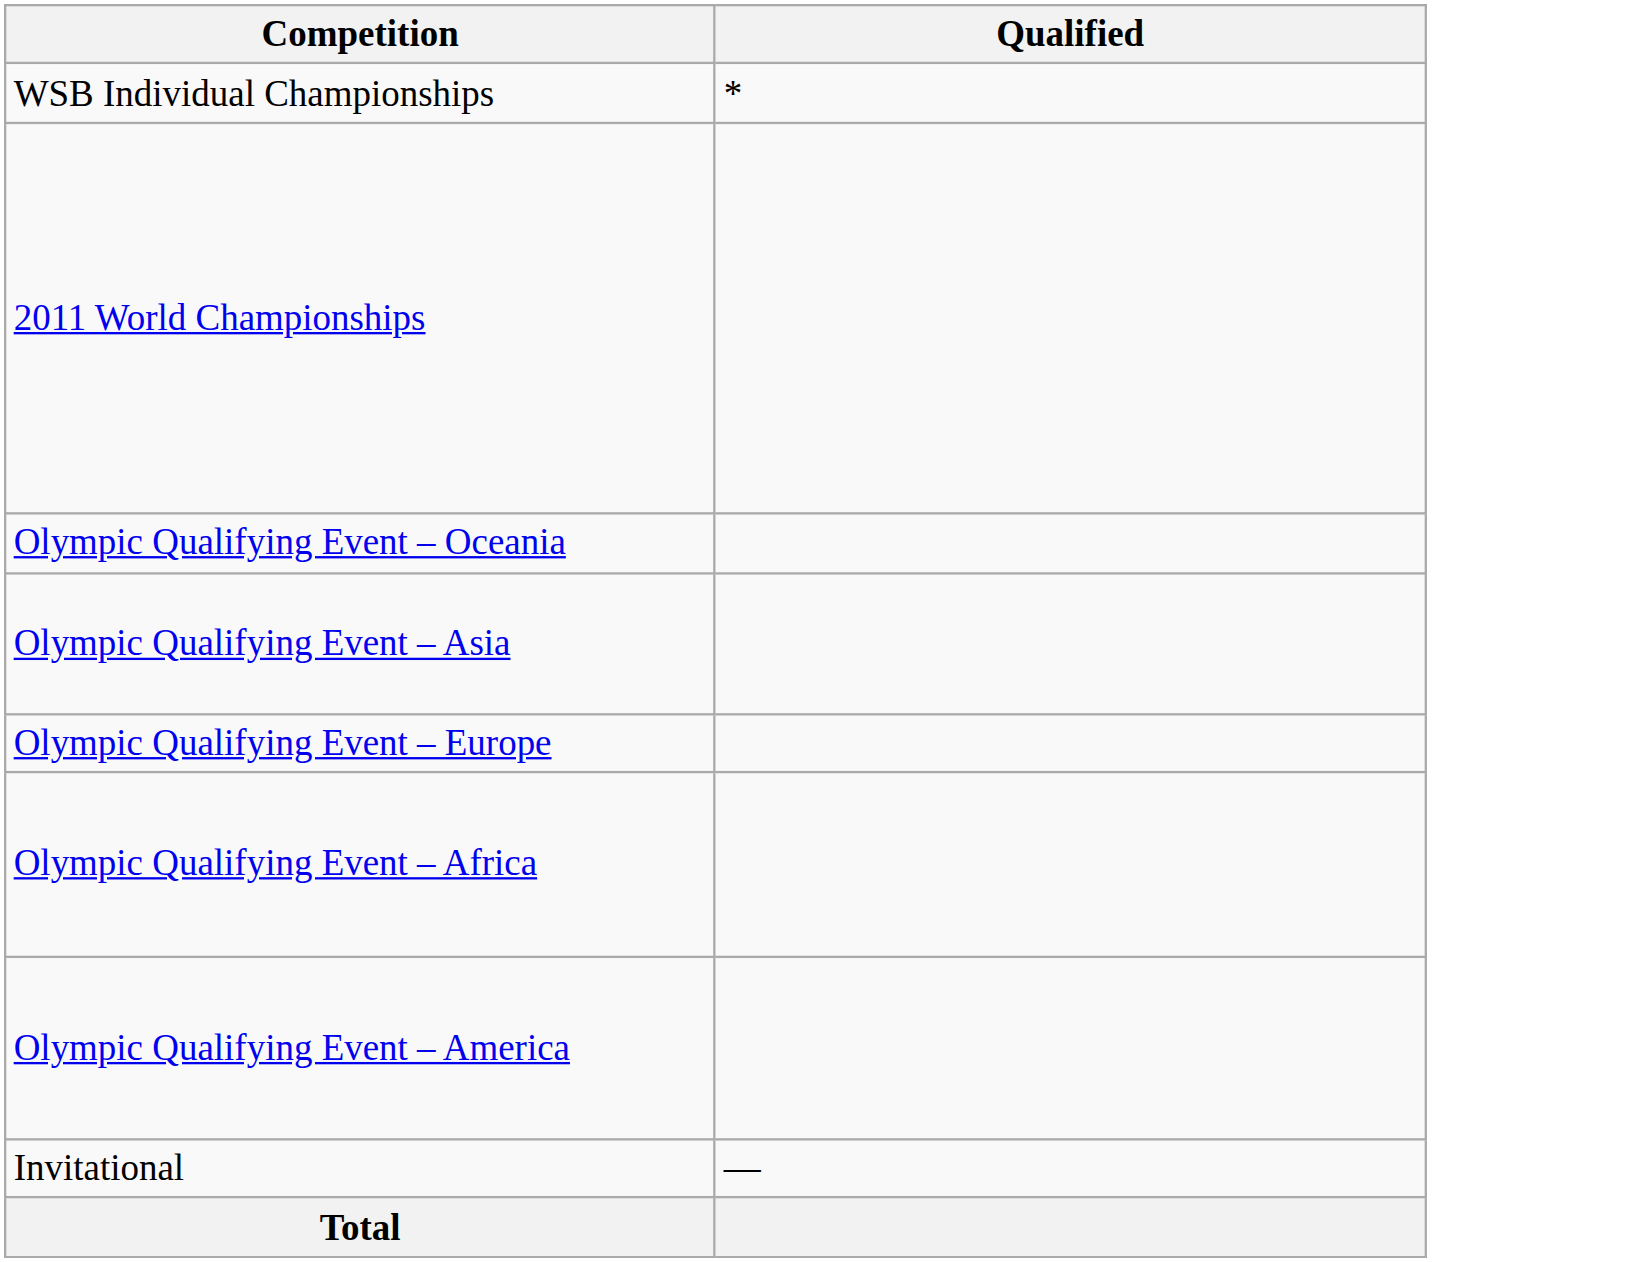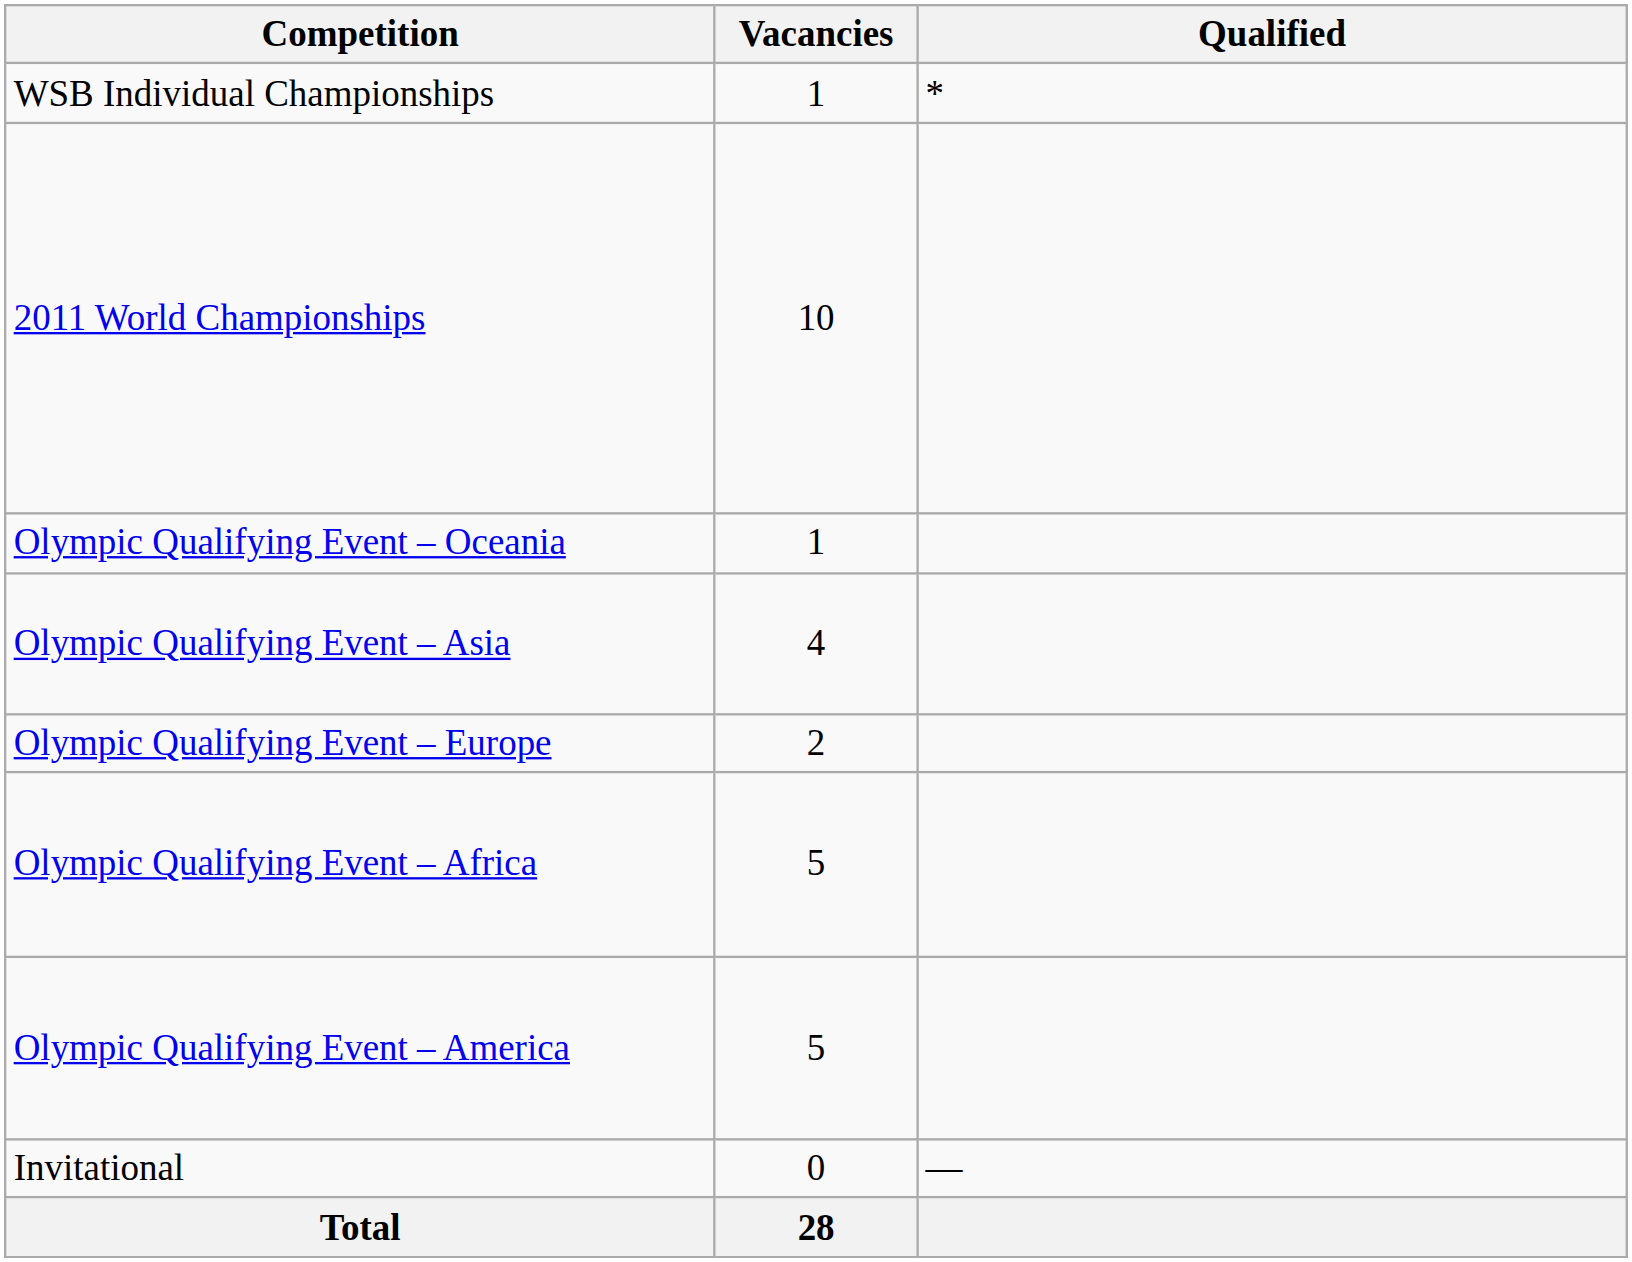 <table class = "wikitable">
 <tr>
 <th width=300>Competition</th>
+<th width=80>Vacancies</th>
 <th width=300>Qualified</th>
 </tr>
 <tr>
 <td>WSB Individual Championships</td>
+<td align="center">1</td>
 <td>*</td>
 </tr>
 <tr>
 <td><a href='#'>2011 World Championships</a></td>
+<td align="center">10</td>
 <td><br><br><br><br><br><br><br><br><br></td>
 </tr>
 <tr>
 <td><a href='#'>Olympic Qualifying Event – Oceania</a></td>
+<td align="center">1</td>
 <td></td>
 </tr>
 <tr>
 <td><a href='#'>Olympic Qualifying Event – Asia</a></td>
+<td align="center">4</td>
 <td><br><br><br></td>
 </tr>
 <tr>
 <td><a href='#'>Olympic Qualifying Event – Europe</a></td>
+<td align="center">2</td>
 <td><br></td>
 </tr>
 <tr>
 <td><a href='#'>Olympic Qualifying Event – Africa</a></td>
+<td align="center">5</td>
 <td><br><br><br><br></td>
 </tr>
 <tr>
 <td><a href='#'>Olympic Qualifying Event – America</a></td>
+<td align="center">5</td>
 <td><br><br><br><br></td>
 </tr>
 <tr>
 <td>Invitational</td>
+<td align="center">0</td>
 <td>—</td>
 </tr>
 <tr>
 <th>Total</th>
+<th>28</th>
 <th></th>
 </tr>
 </table>
